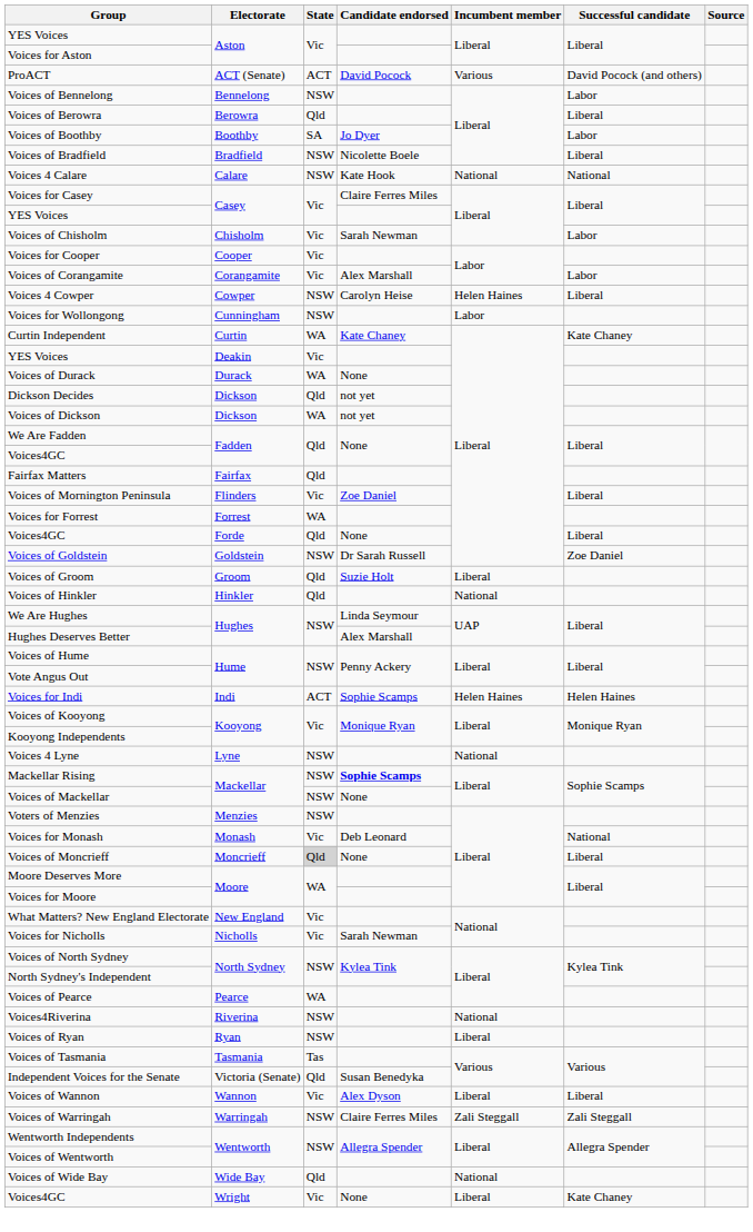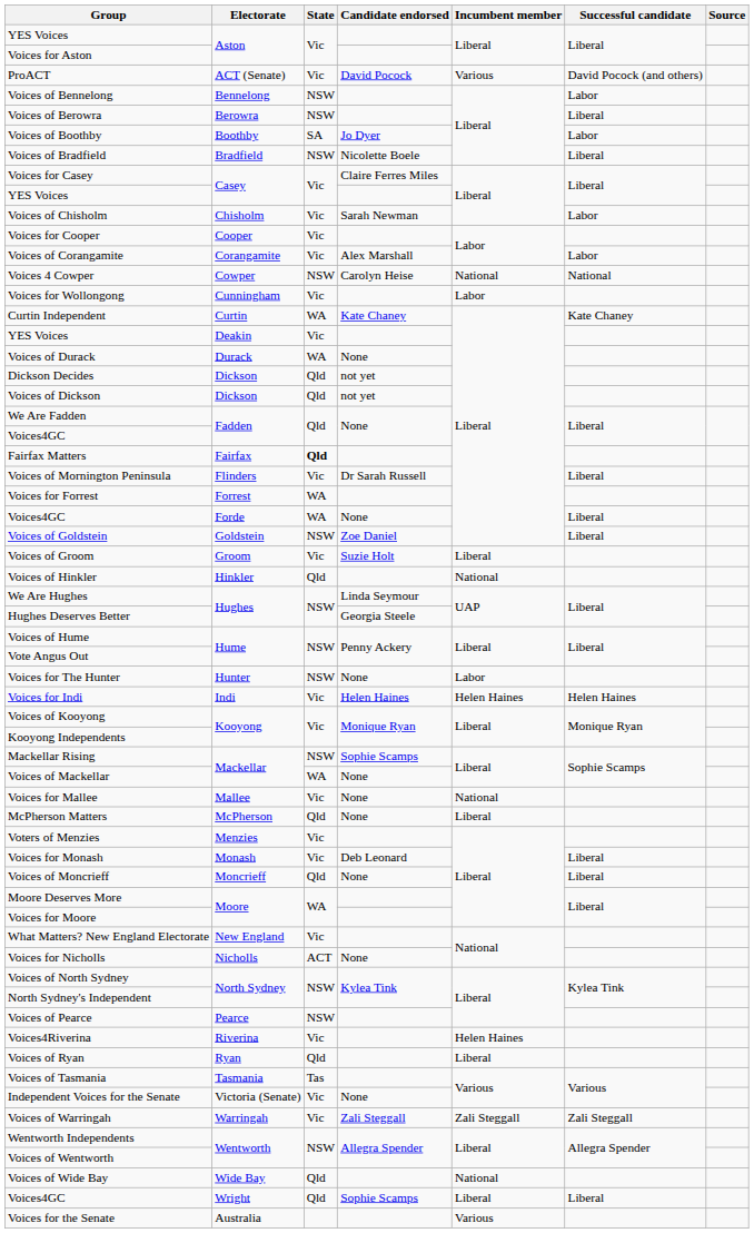 <table class="wikitable sortable">
 <tr>
 <th>Group</th>
 <th>Electorate</th>
 <th>State</th>
 <th>Candidate endorsed</th>
 <th>Incumbent member</th>
 <th>Successful candidate</th>
 <th>Source</th>
 </tr>
 <tr>
 <td>YES Voices</td>
 <td rowspan="2"><a href='#'>Aston</a></td>
 <td rowspan="2">Vic</td>
 <td></td>
 <td rowspan="2">Liberal</td>
 <td rowspan="2">Liberal</td>
 <td></td>
 </tr>
 <tr>
 <td>Voices for Aston</td>
 <td></td>
 <td></td>
 </tr>
 <tr>
 <td>ProACT</td>
 <td><a href='#'>ACT</a> (Senate)</td>
-<td>ACT</td>
+<td>Vic</td>
 <td><a href='#'>David Pocock</a></td>
 <td>Various</td>
 <td>David Pocock (and others)</td>
 <td></td>
 </tr>
 <tr>
 <td>Voices of Bennelong</td>
 <td><a href='#'>Bennelong</a></td>
 <td>NSW</td>
 <td></td>
 <td rowspan="4">Liberal</td>
 <td>Labor</td>
 <td></td>
 </tr>
 <tr>
 <td>Voices of Berowra</td>
 <td><a href='#'>Berowra</a></td>
-<td>Qld</td>
+<td>NSW</td>
 <td></td>
 <td>Liberal</td>
 <td></td>
 </tr>
 <tr>
 <td>Voices of Boothby</td>
 <td><a href='#'>Boothby</a></td>
 <td>SA</td>
 <td><a href='#'>Jo Dyer</a></td>
 <td>Labor</td>
 <td></td>
 </tr>
 <tr>
 <td>Voices of Bradfield</td>
 <td><a href='#'>Bradfield</a></td>
 <td>NSW</td>
 <td>Nicolette Boele</td>
 <td>Liberal</td>
-<td></td>
-</tr>
-<tr>
-<td>Voices 4 Calare</td>
-<td><a href='#'>Calare</a></td>
-<td>NSW</td>
-<td>Kate Hook</td>
-<td>National</td>
-<td>National</td>
 <td></td>
 </tr>
 <tr>
 <td>Voices for Casey</td>
 <td rowspan="2"><a href='#'>Casey</a></td>
 <td rowspan="2">Vic</td>
 <td>Claire Ferres Miles</td>
 <td rowspan="3">Liberal</td>
 <td rowspan="2">Liberal</td>
 <td></td>
 </tr>
 <tr>
 <td>YES Voices</td>
 <td></td>
 <td></td>
 </tr>
 <tr>
 <td>Voices of Chisholm</td>
 <td><a href='#'>Chisholm</a></td>
 <td>Vic</td>
 <td>Sarah Newman</td>
 <td>Labor</td>
 <td></td>
 </tr>
 <tr>
 <td>Voices for Cooper</td>
 <td><a href='#'>Cooper</a></td>
 <td>Vic</td>
 <td></td>
 <td rowspan="2">Labor</td>
 <td></td>
 <td></td>
 </tr>
 <tr>
 <td>Voices of Corangamite</td>
 <td><a href='#'>Corangamite</a></td>
 <td>Vic</td>
 <td>Alex Marshall</td>
 <td>Labor</td>
 <td></td>
 </tr>
 <tr>
 <td>Voices 4 Cowper</td>
 <td><a href='#'>Cowper</a></td>
 <td>NSW</td>
 <td>Carolyn Heise</td>
-<td>Helen Haines</td>
-<td>Liberal</td>
+<td>National</td>
+<td>National</td>
 <td></td>
 </tr>
 <tr>
 <td>Voices for Wollongong</td>
 <td><a href='#'>Cunningham</a></td>
-<td>NSW</td>
+<td>Vic</td>
 <td></td>
 <td>Labor</td>
 <td></td>
 <td></td>
 </tr>
 <tr>
 <td>Curtin Independent</td>
 <td><a href='#'>Curtin</a></td>
 <td>WA</td>
 <td><a href='#'>Kate Chaney</a></td>
 <td rowspan="12">Liberal</td>
 <td>Kate Chaney</td>
 <td></td>
 </tr>
 <tr>
 <td>YES Voices</td>
 <td><a href='#'>Deakin</a></td>
 <td>Vic</td>
 <td></td>
 <td></td>
 <td></td>
 </tr>
 <tr>
 <td>Voices of Durack</td>
 <td><a href='#'>Durack</a></td>
 <td>WA</td>
 <td>None</td>
 <td></td>
 <td></td>
 </tr>
 <tr>
 <td>Dickson Decides</td>
 <td><a href='#'>Dickson</a></td>
 <td>Qld</td>
 <td>not yet</td>
 <td></td>
 <td></td>
 </tr>
 <tr>
 <td>Voices of Dickson</td>
 <td><a href='#'>Dickson</a></td>
-<td>WA</td>
+<td>Qld</td>
 <td>not yet</td>
 <td></td>
 <td></td>
 </tr>
 <tr>
 <td>We Are Fadden</td>
 <td rowspan="2"><a href='#'>Fadden</a></td>
 <td rowspan="2">Qld</td>
 <td rowspan="2">None</td>
 <td rowspan="2">Liberal</td>
 <td rowspan="2"></td>
 </tr>
 <tr>
 <td>Voices4GC</td>
 </tr>
 <tr>
 <td>Fairfax Matters</td>
 <td><a href='#'>Fairfax</a></td>
-<td>Qld</td>
+<td><strong>Qld</strong></td>
 <td></td>
 <td></td>
 <td></td>
 </tr>
 <tr>
 <td>Voices of Mornington Peninsula</td>
 <td><a href='#'>Flinders</a></td>
 <td>Vic</td>
-<td><a href='#'>Zoe Daniel</a></td>
+<td>Dr Sarah Russell</td>
 <td>Liberal</td>
 <td></td>
 </tr>
 <tr>
 <td>Voices for Forrest</td>
 <td><a href='#'>Forrest</a></td>
 <td>WA</td>
 <td></td>
 <td></td>
 <td></td>
 </tr>
 <tr>
 <td>Voices4GC</td>
 <td><a href='#'>Forde</a></td>
-<td>Qld</td>
+<td>WA</td>
 <td>None</td>
 <td>Liberal</td>
 <td></td>
 </tr>
 <tr>
 <td><a href='#'>Voices of Goldstein</a></td>
 <td><a href='#'>Goldstein</a></td>
 <td>NSW</td>
-<td>Dr Sarah Russell</td>
-<td>Zoe Daniel</td>
+<td><a href='#'>Zoe Daniel</a></td>
+<td>Liberal</td>
 <td></td>
 </tr>
 <tr>
 <td>Voices of Groom</td>
 <td><a href='#'>Groom</a></td>
-<td>Qld</td>
+<td>Vic</td>
 <td><a href='#'>Suzie Holt</a></td>
 <td>Liberal</td>
 <td></td>
 </tr>
 <tr>
 <td>Voices of Hinkler</td>
 <td><a href='#'>Hinkler</a></td>
 <td>Qld</td>
 <td></td>
 <td>National</td>
 <td></td>
 <td></td>
 </tr>
 <tr>
 <td>We Are Hughes</td>
 <td rowspan="2"><a href='#'>Hughes</a></td>
 <td rowspan="2">NSW</td>
 <td>Linda Seymour</td>
 <td rowspan="2">UAP</td>
 <td rowspan="2">Liberal</td>
 <td></td>
 </tr>
 <tr>
 <td>Hughes Deserves Better</td>
-<td>Alex Marshall</td>
+<td>Georgia Steele</td>
 <td></td>
 </tr>
 <tr>
 <td>Voices of Hume</td>
 <td rowspan="2"><a href='#'>Hume</a></td>
 <td rowspan="2">NSW</td>
 <td rowspan="2">Penny Ackery</td>
 <td rowspan="2">Liberal</td>
 <td rowspan="2">Liberal</td>
 <td></td>
 </tr>
 <tr>
 <td>Vote Angus Out</td>
 <td></td>
 </tr>
 <tr>
+<td>Voices for The Hunter</td>
+<td><a href='#'>Hunter</a></td>
+<td>NSW</td>
+<td>None</td>
+<td>Labor</td>
+<td></td>
+<td></td>
+</tr>
+<tr>
 <td><a href='#'>Voices for Indi</a></td>
 <td><a href='#'>Indi</a></td>
-<td>ACT</td>
-<td><a href='#'>Sophie Scamps</a></td>
+<td>Vic</td>
+<td><a href='#'>Helen Haines</a></td>
 <td>Helen Haines</td>
 <td>Helen Haines</td>
 <td></td>
 </tr>
 <tr>
 <td>Voices of Kooyong</td>
 <td rowspan="2"><a href='#'>Kooyong</a></td>
 <td rowspan="2">Vic</td>
 <td rowspan="2"><a href='#'>Monique Ryan</a></td>
 <td rowspan="2">Liberal</td>
 <td rowspan="2">Monique Ryan</td>
 <td></td>
 </tr>
 <tr>
 <td>Kooyong Independents</td>
 <td></td>
 </tr>
 <tr>
-<td>Voices 4 Lyne</td>
-<td><a href='#'>Lyne</a></td>
-<td>NSW</td>
-<td></td>
-<td>National</td>
-<td></td>
-<td></td>
-</tr>
-<tr>
 <td>Mackellar Rising</td>
 <td rowspan="2"><a href='#'>Mackellar</a></td>
 <td>NSW</td>
-<td><strong><a href='#'>Sophie Scamps</a></strong></td>
+<td><a href='#'>Sophie Scamps</a></td>
 <td rowspan="2">Liberal</td>
 <td rowspan="2">Sophie Scamps</td>
 <td></td>
 </tr>
 <tr>
 <td>Voices of Mackellar</td>
-<td>NSW</td>
+<td>WA</td>
 <td>None</td>
+<td></td>
+</tr>
+<tr>
+<td>Voices for Mallee</td>
+<td><a href='#'>Mallee</a></td>
+<td>Vic</td>
+<td>None</td>
+<td>National</td>
+<td></td>
+<td></td>
+</tr>
+<tr>
+<td>McPherson Matters</td>
+<td><a href='#'>McPherson</a></td>
+<td>Qld</td>
+<td>None</td>
+<td>Liberal</td>
+<td></td>
 <td></td>
 </tr>
 <tr>
 <td>Voters of Menzies</td>
 <td><a href='#'>Menzies</a></td>
-<td>NSW</td>
+<td>Vic</td>
 <td></td>
 <td rowspan="5">Liberal</td>
 <td></td>
 <td></td>
 </tr>
 <tr>
 <td>Voices for Monash</td>
 <td><a href='#'>Monash</a></td>
 <td>Vic</td>
 <td>Deb Leonard</td>
-<td>National</td>
+<td>Liberal</td>
 <td></td>
 </tr>
 <tr>
 <td>Voices of Moncrieff</td>
 <td><a href='#'>Moncrieff</a></td>
-<td style="background: lightgrey;">Qld</td>
+<td>Qld</td>
 <td>None</td>
 <td>Liberal</td>
 <td></td>
 </tr>
 <tr>
 <td>Moore Deserves More</td>
 <td rowspan="2"><a href='#'>Moore</a></td>
 <td rowspan="2">WA</td>
 <td></td>
 <td rowspan="2">Liberal</td>
 <td></td>
 </tr>
 <tr>
 <td>Voices for Moore</td>
 <td></td>
 <td></td>
 </tr>
 <tr>
 <td>What Matters? New England Electorate</td>
 <td><a href='#'>New England</a></td>
 <td>Vic</td>
 <td></td>
 <td rowspan="2">National</td>
 <td></td>
 <td></td>
 </tr>
 <tr>
 <td>Voices for Nicholls</td>
 <td><a href='#'>Nicholls</a></td>
-<td>Vic</td>
-<td>Sarah Newman</td>
+<td>ACT</td>
+<td>None</td>
 <td></td>
 <td></td>
 </tr>
 <tr>
 <td>Voices of North Sydney</td>
 <td rowspan="2"><a href='#'>North Sydney</a></td>
 <td rowspan="2">NSW</td>
 <td rowspan="2"><a href='#'>Kylea Tink</a></td>
 <td rowspan="3">Liberal</td>
 <td rowspan="2">Kylea Tink</td>
 <td></td>
 </tr>
 <tr>
 <td>North Sydney's Independent</td>
 <td></td>
 </tr>
 <tr>
 <td>Voices of Pearce</td>
 <td><a href='#'>Pearce</a></td>
-<td>WA</td>
+<td>NSW</td>
 <td></td>
 <td></td>
 <td></td>
 </tr>
 <tr>
 <td>Voices4Riverina</td>
 <td><a href='#'>Riverina</a></td>
-<td>NSW</td>
+<td>Vic</td>
 <td></td>
-<td>National</td>
+<td>Helen Haines</td>
 <td></td>
 <td></td>
 </tr>
 <tr>
 <td>Voices of Ryan</td>
 <td><a href='#'>Ryan</a></td>
-<td>NSW</td>
+<td>Qld</td>
 <td></td>
 <td>Liberal</td>
 <td></td>
 <td></td>
 </tr>
 <tr>
 <td>Voices of Tasmania</td>
 <td><a href='#'>Tasmania</a></td>
 <td>Tas</td>
 <td></td>
 <td rowspan="2">Various</td>
 <td rowspan="2">Various</td>
 <td></td>
 </tr>
 <tr>
 <td>Independent Voices for the Senate</td>
 <td>Victoria (Senate)</td>
-<td>Qld</td>
-<td>Susan Benedyka</td>
-<td></td>
-</tr>
-<tr>
-<td>Voices of Wannon</td>
-<td><a href='#'>Wannon</a></td>
 <td>Vic</td>
-<td><a href='#'>Alex Dyson</a></td>
-<td>Liberal</td>
-<td>Liberal</td>
+<td>None</td>
 <td></td>
 </tr>
 <tr>
 <td>Voices of Warringah</td>
 <td><a href='#'>Warringah</a></td>
-<td>NSW</td>
-<td>Claire Ferres Miles</td>
+<td>Vic</td>
+<td><a href='#'>Zali Steggall</a></td>
 <td>Zali Steggall</td>
 <td>Zali Steggall</td>
 <td></td>
 </tr>
 <tr>
 <td>Wentworth Independents</td>
 <td rowspan="2"><a href='#'>Wentworth</a></td>
 <td rowspan="2">NSW</td>
 <td rowspan="2"><a href='#'>Allegra Spender</a></td>
 <td rowspan="2">Liberal</td>
 <td rowspan="2">Allegra Spender</td>
 <td></td>
 </tr>
 <tr>
 <td>Voices of Wentworth</td>
 <td></td>
 </tr>
 <tr>
 <td>Voices of Wide Bay</td>
 <td><a href='#'>Wide Bay</a></td>
 <td>Qld</td>
 <td></td>
 <td>National</td>
 <td></td>
 <td></td>
 </tr>
 <tr>
 <td>Voices4GC</td>
 <td><a href='#'>Wright</a></td>
-<td>Vic</td>
-<td>None</td>
+<td>Qld</td>
+<td><a href='#'>Sophie Scamps</a></td>
 <td>Liberal</td>
-<td>Kate Chaney</td>
+<td>Liberal</td>
+<td></td>
+</tr>
+<tr>
+<td>Voices for the Senate</td>
+<td>Australia</td>
+<td></td>
+<td></td>
+<td>Various</td>
+<td></td>
 <td></td>
 </tr>
 </table>
